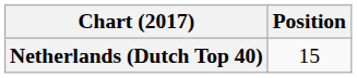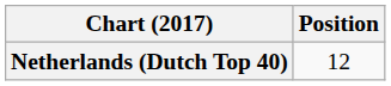 <table class="wikitable plainrowheaders" style="text-align:center">
 <tr>
 <th scope="col">Chart (2017)</th>
 <th scope="col">Position</th>
 </tr>
 <tr>
 <th scope="row">Netherlands (Dutch Top 40)</th>
-<td>15</td>
+<td>12</td>
 </tr>
 </table>
